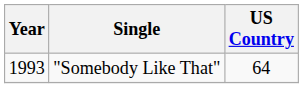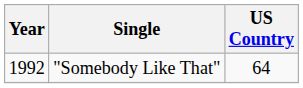 <table class="wikitable">
 <tr>
 <th>Year</th>
 <th>Single</th>
 <th>US<br><a href='#'>Country</a></th>
 </tr>
 <tr>
-<td align="center">1993</td>
+<td align="center">1992</td>
 <td>"Somebody Like That"</td>
 <td align="center">64</td>
 </tr>
 <tr>
 </tr>
 </table>
